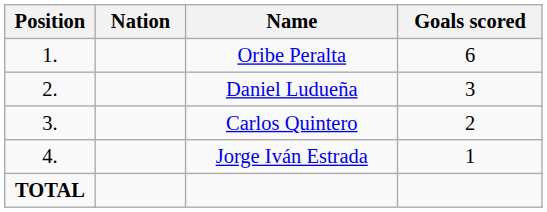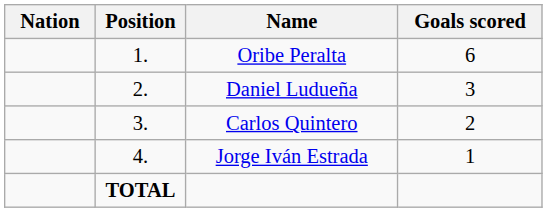 <table class="wikitable" style="font-size: 95%; text-align: center;">
 <tr>
+<th width=60>Nation</th>
 <th width=60>Position</th>
-<th width=60>Nation</th>
 <th width=150>Name</th>
 <th width=100>Goals scored</th>
 </tr>
 <tr>
+<td></td>
 <td>1.</td>
-<td></td>
 <td><a href='#'>Oribe Peralta</a></td>
 <td>6</td>
 </tr>
 <tr>
+<td></td>
 <td>2.</td>
-<td></td>
 <td><a href='#'>Daniel Ludueña</a></td>
 <td>3</td>
 </tr>
 <tr>
+<td></td>
 <td>3.</td>
-<td></td>
 <td><a href='#'>Carlos Quintero</a></td>
 <td>2</td>
 </tr>
 <tr>
+<td></td>
 <td>4.</td>
-<td></td>
 <td><a href='#'>Jorge Iván Estrada</a></td>
 <td>1</td>
 </tr>
 <tr>
+<td></td>
 <td><strong>TOTAL</strong></td>
-<td></td>
 <td></td>
 <td></td>
 </tr>
 </table>
